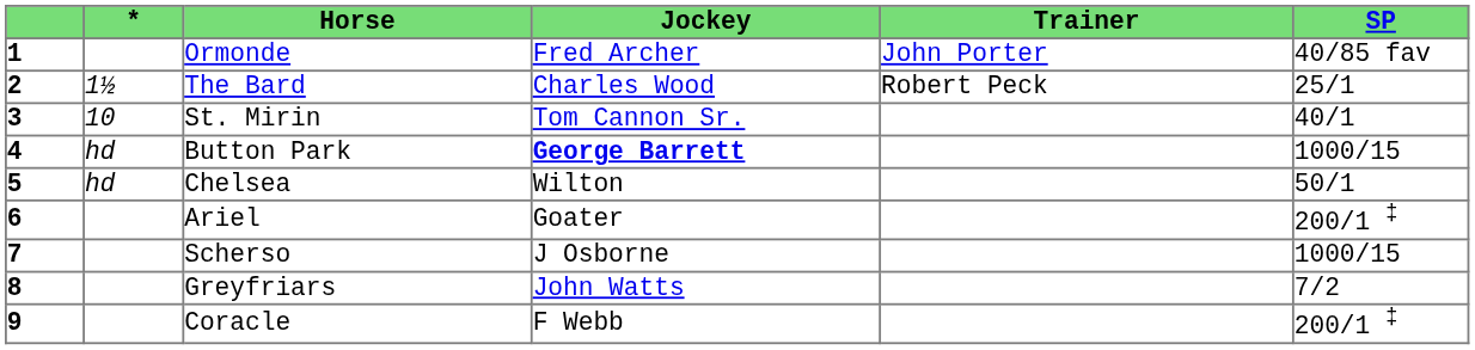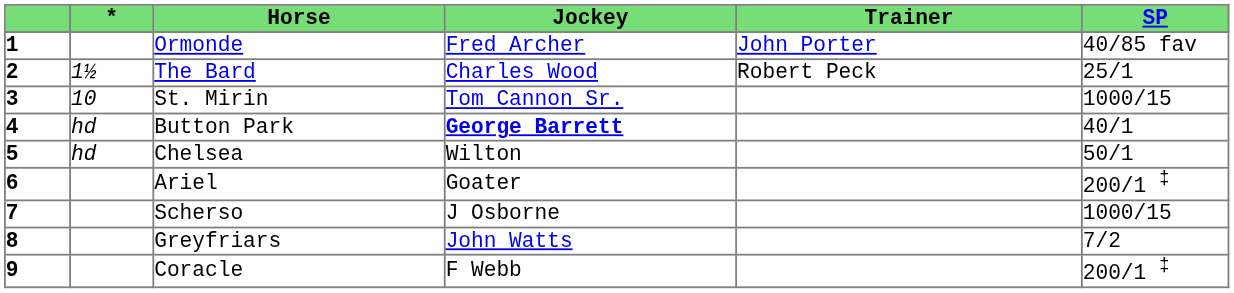 <table border="1" cellpadding="0" style="border-collapse: collapse; font-size:90%">
 <tr style="background:#7d7; text-align:center;">
 <td style="width:35px;"></td>
 <td style="width:45px;"><strong>*</strong></td>
 <td style="width:160px;"><strong>Horse</strong></td>
 <td style="width:160px;"><strong>Jockey</strong></td>
 <td style="width:190px;"><strong>Trainer</strong></td>
 <td style="width:80px;"><strong><a href='#'>SP</a></strong></td>
 </tr>
 <tr>
 <td><strong>1</strong></td>
 <td></td>
 <td><a href='#'>Ormonde</a></td>
 <td><a href='#'>Fred Archer</a></td>
 <td><a href='#'>John Porter</a></td>
 <td>40/85 fav</td>
 </tr>
 <tr>
 <td><strong>2</strong></td>
 <td><em>1½</em></td>
 <td><a href='#'>The Bard</a></td>
 <td><a href='#'>Charles Wood</a></td>
 <td>Robert Peck</td>
 <td>25/1</td>
 </tr>
 <tr>
 <td><strong>3</strong></td>
 <td><em>10</em></td>
 <td>St. Mirin</td>
 <td><a href='#'>Tom Cannon Sr.</a></td>
 <td></td>
-<td>40/1</td>
+<td>1000/15</td>
 </tr>
 <tr>
 <td><strong>4</strong></td>
 <td><em>hd</em></td>
 <td>Button Park</td>
 <td><strong><a href='#'>George Barrett</a></strong></td>
 <td></td>
-<td>1000/15</td>
+<td>40/1</td>
 </tr>
 <tr>
 <td><strong>5</strong></td>
 <td><em>hd</em></td>
 <td>Chelsea</td>
 <td>Wilton</td>
 <td></td>
 <td>50/1</td>
 </tr>
 <tr>
 <td><strong>6</strong></td>
 <td></td>
 <td>Ariel</td>
 <td>Goater</td>
 <td></td>
 <td>200/1 <sup>‡</sup></td>
 </tr>
 <tr>
 <td><strong>7</strong></td>
 <td></td>
 <td>Scherso</td>
 <td>J Osborne</td>
 <td></td>
 <td>1000/15</td>
 </tr>
 <tr>
 <td><strong>8</strong></td>
 <td></td>
 <td>Greyfriars</td>
 <td><a href='#'>John Watts</a></td>
 <td></td>
 <td>7/2</td>
 </tr>
 <tr>
 <td><strong>9</strong></td>
 <td></td>
 <td>Coracle</td>
 <td>F Webb</td>
 <td></td>
 <td>200/1 <sup>‡</sup></td>
 </tr>
 </table>
